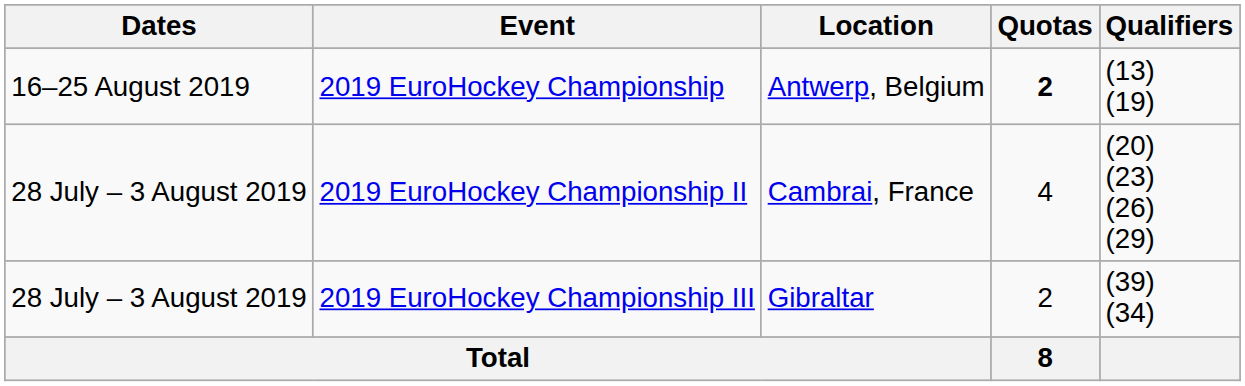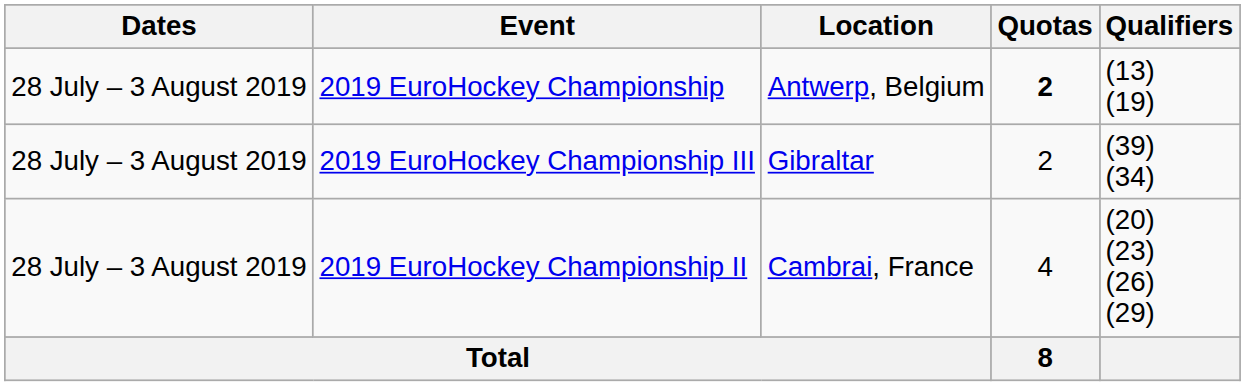 <table class="wikitable">
 <tr>
 <th>Dates</th>
 <th>Event</th>
 <th>Location</th>
 <th>Quotas</th>
 <th>Qualifiers</th>
 </tr>
 <tr>
-<td>16–25 August 2019</td>
+<td>28 July – 3 August 2019</td>
 <td><a href='#'>2019 EuroHockey Championship</a></td>
 <td><a href='#'>Antwerp</a>, Belgium</td>
 <td align=center><strong>2</strong></td>
 <td> (13)<br> (19)</td>
+</tr>
+<tr>
+<td>28 July – 3 August 2019</td>
+<td><a href='#'>2019 EuroHockey Championship III</a></td>
+<td><a href='#'>Gibraltar</a></td>
+<td align=center>2</td>
+<td> (39)<br> (34)</td>
 </tr>
 <tr>
 <td>28 July – 3 August 2019</td>
 <td><a href='#'>2019 EuroHockey Championship II</a></td>
 <td><a href='#'>Cambrai</a>, France</td>
 <td align=center>4</td>
 <td> (20)<br> (23)<br> (26)<br> (29)</td>
 </tr>
 <tr>
-<td>28 July – 3 August 2019</td>
-<td><a href='#'>2019 EuroHockey Championship III</a></td>
-<td><a href='#'>Gibraltar</a></td>
-<td align=center>2</td>
-<td> (39)<br> (34)</td>
-</tr>
-<tr>
 <th colspan=3>Total</th>
 <th>8</th>
 <th></th>
 </tr>
 </table>
